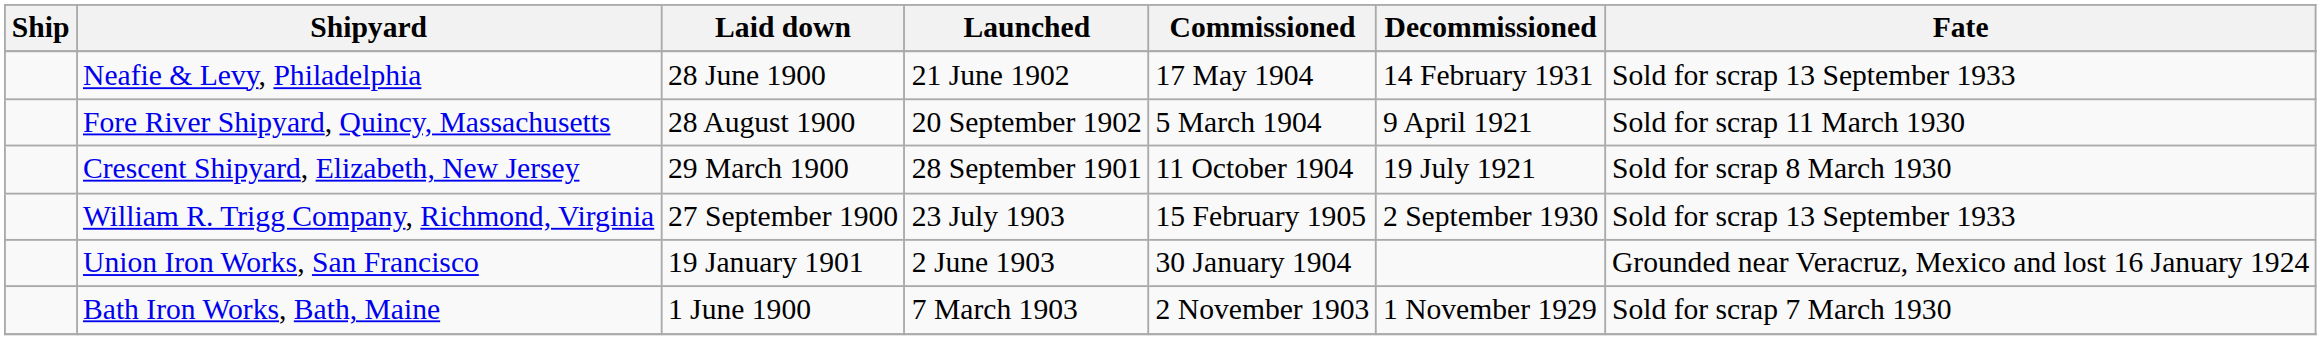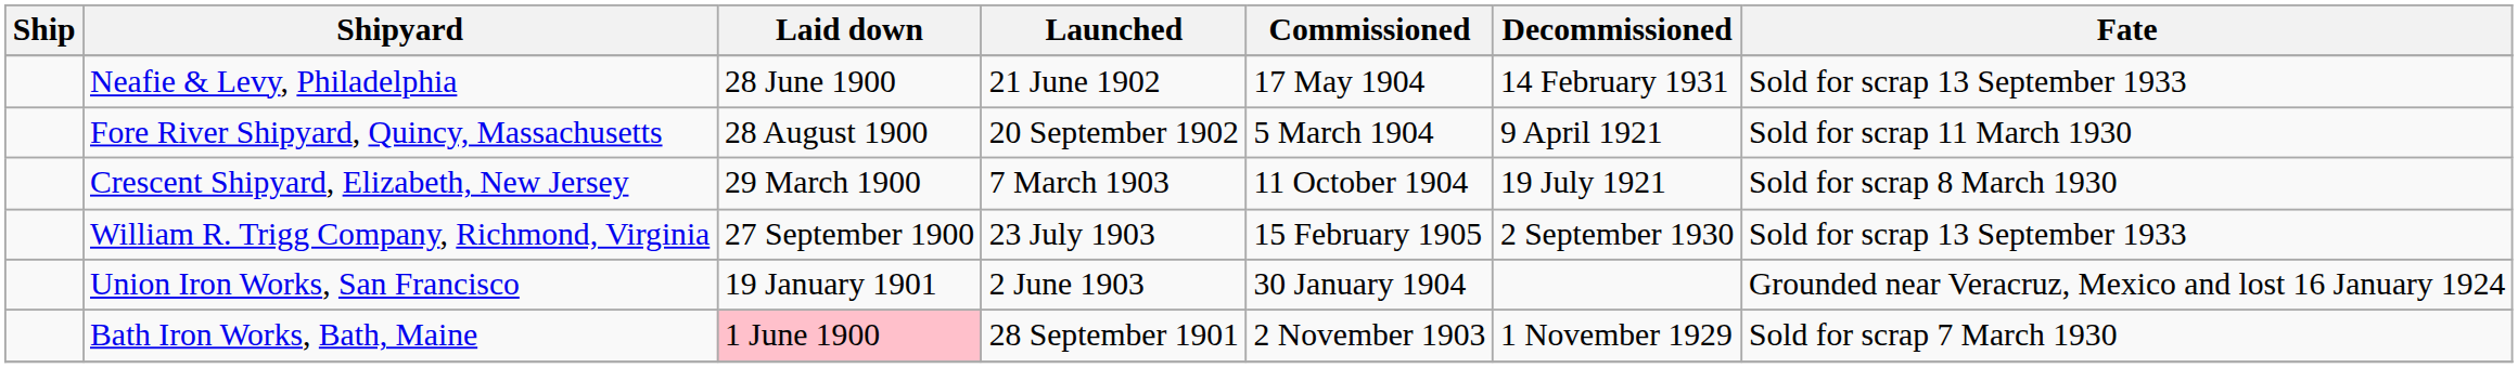 <table class="wikitable">
 <tr>
 <th>Ship</th>
 <th>Shipyard</th>
 <th>Laid down</th>
 <th>Launched</th>
 <th>Commissioned</th>
 <th>Decommissioned</th>
 <th>Fate</th>
 </tr>
 <tr>
 </tr>
 <tr>
 <td></td>
 <td><a href='#'>Neafie & Levy</a>, <a href='#'>Philadelphia</a></td>
 <td>28 June 1900</td>
 <td>21 June 1902</td>
 <td>17 May 1904</td>
 <td>14 February 1931</td>
 <td>Sold for scrap 13 September 1933</td>
 </tr>
 <tr>
 <td></td>
 <td><a href='#'>Fore River Shipyard</a>, <a href='#'>Quincy, Massachusetts</a></td>
 <td>28 August 1900</td>
 <td>20 September 1902</td>
 <td>5 March 1904</td>
 <td>9 April 1921</td>
 <td>Sold for scrap 11 March 1930</td>
 </tr>
 <tr>
 <td></td>
 <td><a href='#'>Crescent Shipyard</a>, <a href='#'>Elizabeth, New Jersey</a></td>
 <td>29 March 1900</td>
-<td>28 September 1901</td>
+<td>7 March 1903</td>
 <td>11 October 1904</td>
 <td>19 July 1921</td>
 <td>Sold for scrap 8 March 1930</td>
 </tr>
 <tr>
 <td></td>
 <td><a href='#'>William R. Trigg Company</a>, <a href='#'>Richmond, Virginia</a></td>
 <td>27 September 1900</td>
 <td>23 July 1903</td>
 <td>15 February 1905</td>
 <td>2 September 1930</td>
 <td>Sold for scrap 13 September 1933</td>
 </tr>
 <tr>
 <td></td>
 <td><a href='#'>Union Iron Works</a>, <a href='#'>San Francisco</a></td>
 <td>19 January 1901</td>
 <td>2 June 1903</td>
 <td>30 January 1904</td>
 <td></td>
 <td>Grounded near Veracruz, Mexico and lost 16 January 1924</td>
 </tr>
 <tr>
 <td></td>
 <td><a href='#'>Bath Iron Works</a>, <a href='#'>Bath, Maine</a></td>
-<td>1 June 1900</td>
-<td>7 March 1903</td>
+<td style="background: pink;">1 June 1900</td>
+<td>28 September 1901</td>
 <td>2 November 1903</td>
 <td>1 November 1929</td>
 <td>Sold for scrap 7 March 1930</td>
 </tr>
 <tr>
 </tr>
 </table>
